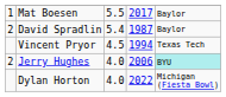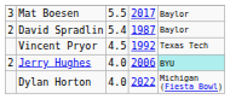 <table class="wikitable">
 <tr>
 </tr>
 <tr>
-<td>1</td>
+<td>3</td>
 <td>Mat Boesen</td>
 <td>5.5</td>
 <td><a href='#'>2017</a></td>
 <td style="font-size:80%;">Baylor</td>
 </tr>
 <tr>
 <td>2</td>
 <td>David Spradlin</td>
 <td>5.4</td>
 <td><a href='#'>1987</a></td>
 <td style="font-size:80%;">Baylor</td>
 </tr>
 <tr>
 <td></td>
 <td>Vincent Pryor</td>
 <td>4.5</td>
-<td><a href='#'>1994</a></td>
+<td><a href='#'>1992</a></td>
 <td style="font-size:80%;">Texas Tech</td>
 </tr>
 <tr>
 <td>2</td>
 <td><a href='#'>Jerry Hughes</a></td>
 <td>4.0</td>
 <td><a href='#'>2006</a></td>
 <td style="background: paleturquoise; font-size:80%;">BYU</td>
 </tr>
 <tr>
 <td></td>
 <td>Dylan Horton</td>
 <td>4.0</td>
 <td><a href='#'>2022</a></td>
 <td style="font-size:80%;">Michigan<br>(<a href='#'>Fiesta Bowl</a>)</td>
 </tr>
 </table>
